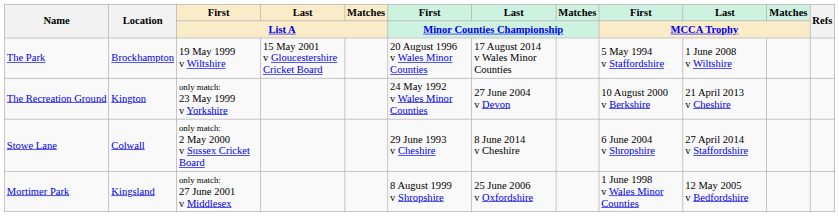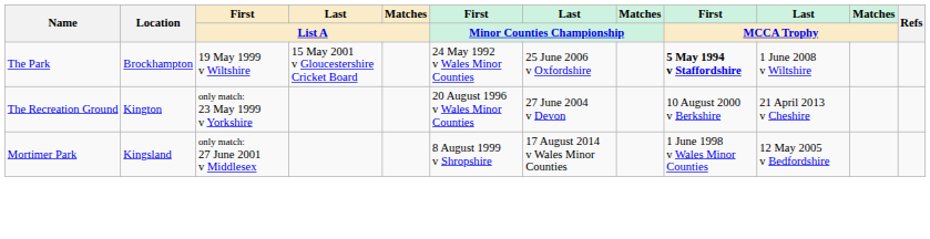 <table class="wikitable sortable">
 <tr>
 <th rowspan="2">Name</th>
 <th rowspan="2">Location</th>
 <th width="120" class="unsortable" style="background:#faecc8">First</th>
 <th width="120" class="unsortable" style="background:#faecc8">Last</th>
 <th style="background:#faecc8">Matches</th>
 <th width="120" class="unsortable" style="background:#cef2e0">First</th>
 <th width="120" class="unsortable" style="background:#cef2e0">Last</th>
 <th style="background:#cef2e0">Matches</th>
 <th width="120" class="unsortable" style="background:#cef2e0">First</th>
 <th width="120" class="unsortable" style="background:#cef2e0">Last</th>
 <th style="background:#cef2e0">Matches</th>
 <th rowspan="2" class="unsortable">Refs</th>
 </tr>
 <tr class="unsortable">
 <th colspan="3" style="background:#faecc8"><a href='#'>List A</a></th>
 <th colspan="3" style="background:#cef2e0"><a href='#'>Minor Counties Championship</a></th>
 <th colspan="3" style="background:#faecc8"><a href='#'>MCCA Trophy</a></th>
 </tr>
 <tr>
 <td><a href='#'>The Park</a><br></td>
 <td><a href='#'>Brockhampton</a></td>
 <td>19 May 1999<br>v <a href='#'>Wiltshire</a></td>
 <td>15 May 2001<br>v <a href='#'>Gloucestershire Cricket Board</a></td>
 <td></td>
-<td>20 August 1996<br>v <a href='#'>Wales Minor Counties</a></td>
-<td>17 August 2014<br>v Wales Minor Counties</td>
+<td>24 May 1992<br>v <a href='#'>Wales Minor Counties</a></td>
+<td>25 June 2006<br>v <a href='#'>Oxfordshire</a></td>
 <td></td>
-<td>5 May 1994<br>v <a href='#'>Staffordshire</a></td>
+<td><strong>5 May 1994<br>v <a href='#'>Staffordshire</a></strong></td>
 <td>1 June 2008<br>v <a href='#'>Wiltshire</a></td>
 <td></td>
 <td></td>
 </tr>
 <tr>
 <td><a href='#'>The Recreation Ground</a><br></td>
 <td><a href='#'>Kington</a></td>
 <td><small>only match:</small><br>23 May 1999<br>v <a href='#'>Yorkshire</a></td>
 <td> </td>
 <td></td>
-<td>24 May 1992<br>v <a href='#'>Wales Minor Counties</a></td>
+<td>20 August 1996<br>v <a href='#'>Wales Minor Counties</a></td>
 <td>27 June 2004<br>v <a href='#'>Devon</a></td>
 <td></td>
 <td>10 August 2000<br>v <a href='#'>Berkshire</a></td>
 <td>21 April 2013<br>v <a href='#'>Cheshire</a></td>
-<td></td>
-<td></td>
-</tr>
-<tr>
-<td><a href='#'>Stowe Lane</a><br></td>
-<td><a href='#'>Colwall</a></td>
-<td><small>only match:</small><br>2 May 2000<br>v <a href='#'>Sussex Cricket Board</a></td>
-<td> </td>
-<td></td>
-<td>29 June 1993<br>v <a href='#'>Cheshire</a></td>
-<td>8 June 2014<br>v Cheshire</td>
-<td></td>
-<td>6 June 2004<br>v <a href='#'>Shropshire</a></td>
-<td>27 April 2014<br>v <a href='#'>Staffordshire</a></td>
 <td></td>
 <td></td>
 </tr>
 <tr>
 <td><a href='#'>Mortimer Park</a></td>
 <td><a href='#'>Kingsland</a></td>
 <td><small>only match:</small><br>27 June 2001<br>v <a href='#'>Middlesex</a></td>
 <td> </td>
 <td></td>
 <td>8 August 1999<br>v <a href='#'>Shropshire</a></td>
-<td>25 June 2006<br>v <a href='#'>Oxfordshire</a></td>
+<td>17 August 2014<br>v Wales Minor Counties</td>
 <td></td>
 <td>1 June 1998<br>v <a href='#'>Wales Minor Counties</a></td>
 <td>12 May 2005<br>v <a href='#'>Bedfordshire</a></td>
 <td></td>
 <td></td>
 </tr>
 </table>
